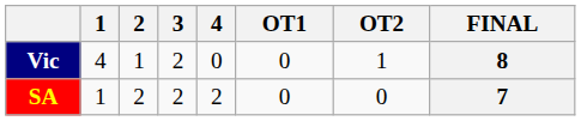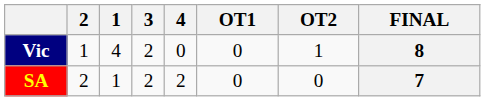 <table class=wikitable style="width:20%;15%;15%;15%;15%;20%">
 <tr>
 <th></th>
+<th>2</th>
 <th>1</th>
-<th>2</th>
 <th>3</th>
 <th>4</th>
 <th>OT1</th>
 <th>OT2</th>
 <th>FINAL</th>
 </tr>
 <tr>
 <th style="background:navy; color:white">Vic</th>
+<td align=center>1</td>
 <td align=center>4</td>
-<td align=center>1</td>
 <td align=center>2</td>
 <td align=center>0</td>
 <td align=center>0</td>
 <td align=center>1</td>
 <th>8</th>
 </tr>
 <tr>
 <th style="background:red; color:yellow">SA</th>
+<td align=center>2</td>
 <td align=center>1</td>
-<td align=center>2</td>
 <td align=center>2</td>
 <td align=center>2</td>
 <td align=center>0</td>
 <td align=center>0</td>
 <th>7</th>
 </tr>
 </table>
